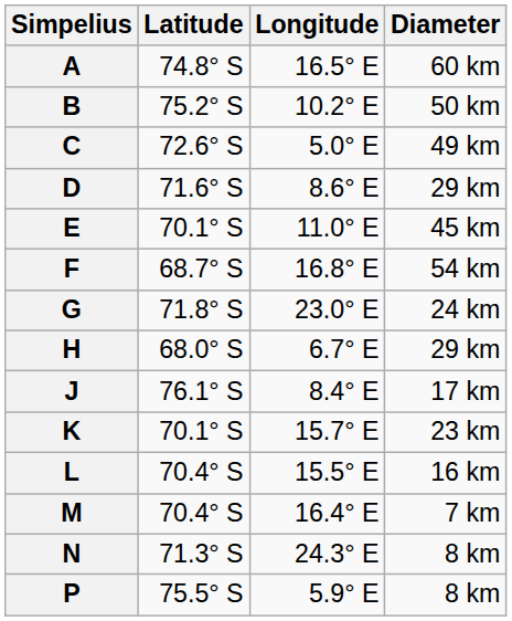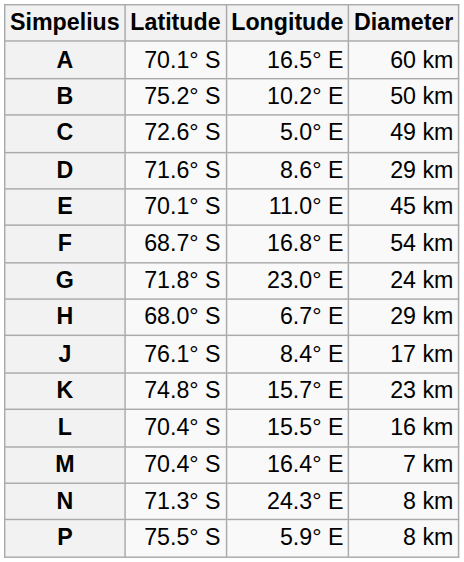 <table class="wikitable" style="text-align: right;">
 <tr>
 <th scope="col">Simpelius</th>
 <th scope="col">Latitude</th>
 <th scope="col">Longitude</th>
 <th scope="col">Diameter</th>
 </tr>
 <tr>
 <th scope="row">A</th>
-<td>74.8° S</td>
+<td>70.1° S</td>
 <td>16.5° E</td>
 <td>60 km</td>
 </tr>
 <tr>
 <th scope="row">B</th>
 <td>75.2° S</td>
 <td>10.2° E</td>
 <td>50 km</td>
 </tr>
 <tr>
 <th scope="row">C</th>
 <td>72.6° S</td>
 <td>5.0° E</td>
 <td>49 km</td>
 </tr>
 <tr>
 <th scope="row">D</th>
 <td>71.6° S</td>
 <td>8.6° E</td>
 <td>29 km</td>
 </tr>
 <tr>
 <th scope="row">E</th>
 <td>70.1° S</td>
 <td>11.0° E</td>
 <td>45 km</td>
 </tr>
 <tr>
 <th scope="row">F</th>
 <td>68.7° S</td>
 <td>16.8° E</td>
 <td>54 km</td>
 </tr>
 <tr>
 <th scope="row">G</th>
 <td>71.8° S</td>
 <td>23.0° E</td>
 <td>24 km</td>
 </tr>
 <tr>
 <th scope="row">H</th>
 <td>68.0° S</td>
 <td>6.7° E</td>
 <td>29 km</td>
 </tr>
 <tr>
 <th scope="row">J</th>
 <td>76.1° S</td>
 <td>8.4° E</td>
 <td>17 km</td>
 </tr>
 <tr>
 <th scope="row">K</th>
-<td>70.1° S</td>
+<td>74.8° S</td>
 <td>15.7° E</td>
 <td>23 km</td>
 </tr>
 <tr>
 <th scope="row">L</th>
 <td>70.4° S</td>
 <td>15.5° E</td>
 <td>16 km</td>
 </tr>
 <tr>
 <th scope="row">M</th>
 <td>70.4° S</td>
 <td>16.4° E</td>
 <td>7 km</td>
 </tr>
 <tr>
 <th scope="row">N</th>
 <td>71.3° S</td>
 <td>24.3° E</td>
 <td>8 km</td>
 </tr>
 <tr>
 <th scope="row">P</th>
 <td>75.5° S</td>
 <td>5.9° E</td>
 <td>8 km</td>
 </tr>
 </table>
